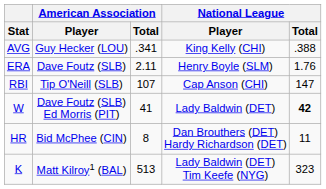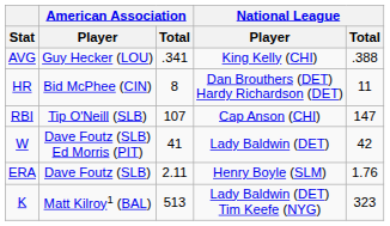 <table class="wikitable" style="text-align:center;">
 <tr>
 <th></th>
 <th colspan="2"><a href='#'>American Association</a></th>
 <th colspan="2"><a href='#'>National League</a></th>
 </tr>
 <tr>
 <th>Stat</th>
 <th>Player</th>
 <th>Total</th>
 <th>Player</th>
 <th>Total</th>
 </tr>
 <tr>
 <td><a href='#'>AVG</a></td>
 <td><a href='#'>Guy Hecker</a> (<a href='#'>LOU</a>)</td>
 <td>.341</td>
 <td><a href='#'>King Kelly</a> (<a href='#'>CHI</a>)</td>
 <td>.388</td>
 </tr>
 <tr>
-<td><a href='#'>ERA</a></td>
-<td><a href='#'>Dave Foutz</a> (<a href='#'>SLB</a>)</td>
-<td>2.11</td>
-<td><a href='#'>Henry Boyle</a> (<a href='#'>SLM</a>)</td>
-<td>1.76</td>
+<td><a href='#'>HR</a></td>
+<td><a href='#'>Bid McPhee</a> (<a href='#'>CIN</a>)</td>
+<td>8</td>
+<td><a href='#'>Dan Brouthers</a> (<a href='#'>DET</a>)<br><a href='#'>Hardy Richardson</a> (<a href='#'>DET</a>)</td>
+<td>11</td>
 </tr>
 <tr>
 <td><a href='#'>RBI</a></td>
 <td><a href='#'>Tip O'Neill</a> (<a href='#'>SLB</a>)</td>
 <td>107</td>
 <td><a href='#'>Cap Anson</a> (<a href='#'>CHI</a>)</td>
 <td>147</td>
 </tr>
 <tr>
 <td><a href='#'>W</a></td>
 <td><a href='#'>Dave Foutz</a> (<a href='#'>SLB</a>)<br><a href='#'>Ed Morris</a> (<a href='#'>PIT</a>)</td>
 <td>41</td>
 <td><a href='#'>Lady Baldwin</a> (<a href='#'>DET</a>)</td>
-<td><strong>42</strong></td>
+<td>42</td>
 </tr>
 <tr>
-<td><a href='#'>HR</a></td>
-<td><a href='#'>Bid McPhee</a> (<a href='#'>CIN</a>)</td>
-<td>8</td>
-<td><a href='#'>Dan Brouthers</a> (<a href='#'>DET</a>)<br><a href='#'>Hardy Richardson</a> (<a href='#'>DET</a>)</td>
-<td>11</td>
+<td><a href='#'>ERA</a></td>
+<td><a href='#'>Dave Foutz</a> (<a href='#'>SLB</a>)</td>
+<td>2.11</td>
+<td><a href='#'>Henry Boyle</a> (<a href='#'>SLM</a>)</td>
+<td>1.76</td>
 </tr>
 <tr>
 <td><a href='#'>K</a></td>
 <td><a href='#'>Matt Kilroy</a><sup>1</sup> (<a href='#'>BAL</a>)</td>
 <td>513</td>
 <td><a href='#'>Lady Baldwin</a> (<a href='#'>DET</a>)<br><a href='#'>Tim Keefe</a> (<a href='#'>NYG</a>)</td>
 <td>323</td>
 </tr>
 </table>
